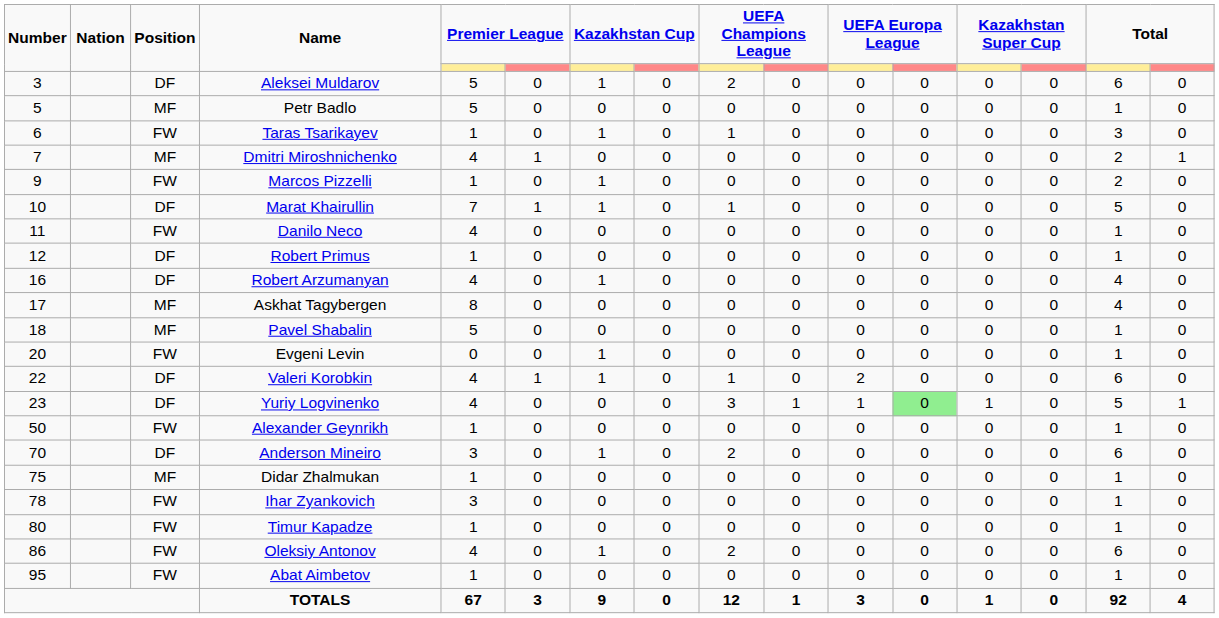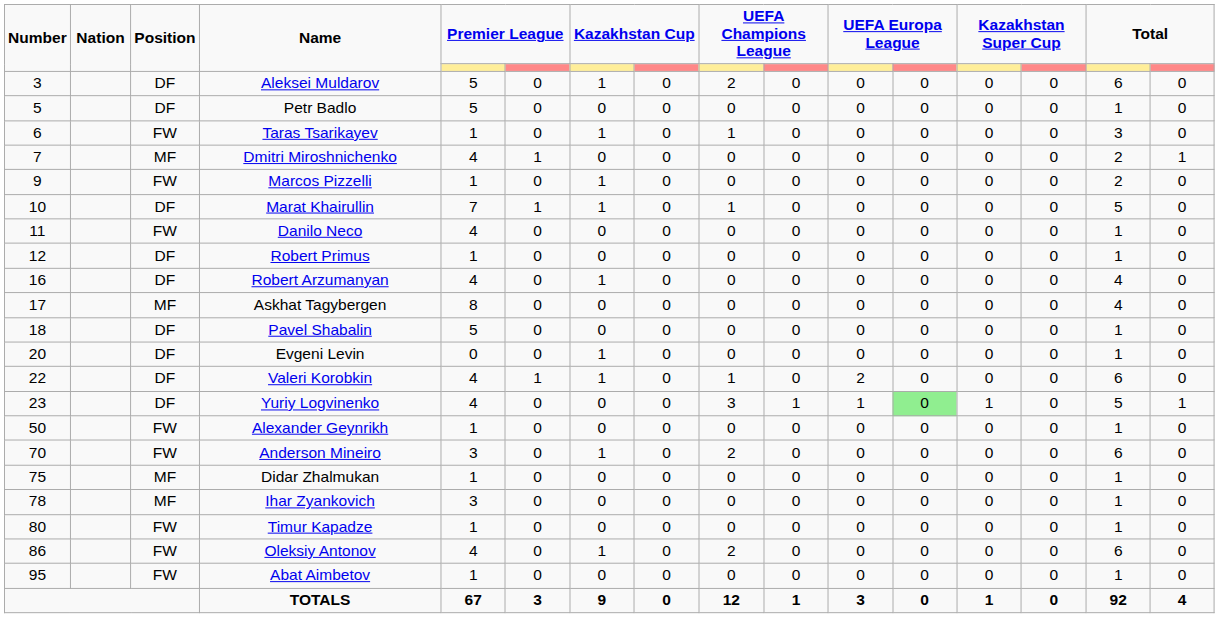 <table class="wikitable" style="text-align:center;">
 <tr>
 <td rowspan="2"  style="width:5%; text-align:center;"><strong>Number</strong></td>
 <td rowspan="2"  style="width:5%; text-align:center;"><strong>Nation</strong></td>
 <td rowspan="2"  style="width:5%; text-align:center;"><strong>Position</strong></td>
 <td rowspan="2"  style="width:20%; text-align:center;"><strong>Name</strong></td>
 <td colspan="2" style="text-align:center;"><strong><a href='#'>Premier League</a></strong></td>
 <td colspan="2" style="text-align:center;"><strong><a href='#'>Kazakhstan Cup</a></strong></td>
 <td colspan="2" style="text-align:center;"><strong><a href='#'>UEFA Champions League</a></strong></td>
 <td colspan="2" style="text-align:center;"><strong><a href='#'>UEFA Europa League</a></strong></td>
 <td colspan="2" style="text-align:center;"><strong><a href='#'>Kazakhstan Super Cup</a></strong></td>
 <td colspan="2" style="text-align:center;"><strong>Total</strong></td>
 </tr>
 <tr>
 <th style="width:60px; background:#fe9;"></th>
 <th style="width:60px; background:#ff8888;"></th>
 <th style="width:60px; background:#fe9;"></th>
 <th style="width:60px; background:#ff8888;"></th>
 <th style="width:60px; background:#fe9;"></th>
 <th style="width:60px; background:#ff8888;"></th>
 <th style="width:60px; background:#fe9;"></th>
 <th style="width:60px; background:#ff8888;"></th>
 <th style="width:60px; background:#fe9;"></th>
 <th style="width:60px; background:#ff8888;"></th>
 <th style="width:60px; background:#fe9;"></th>
 <th style="width:60px; background:#ff8888;"></th>
 </tr>
 <tr>
 <td>3</td>
 <td></td>
 <td>DF</td>
 <td><a href='#'>Aleksei Muldarov</a></td>
 <td>5</td>
 <td>0</td>
 <td>1</td>
 <td>0</td>
 <td>2</td>
 <td>0</td>
 <td>0</td>
 <td>0</td>
 <td>0</td>
 <td>0</td>
 <td>6</td>
 <td>0</td>
 </tr>
 <tr>
 <td>5</td>
 <td></td>
-<td>MF</td>
+<td>DF</td>
 <td>Petr Badlo</td>
 <td>5</td>
 <td>0</td>
 <td>0</td>
 <td>0</td>
 <td>0</td>
 <td>0</td>
 <td>0</td>
 <td>0</td>
 <td>0</td>
 <td>0</td>
 <td>1</td>
 <td>0</td>
 </tr>
 <tr>
 <td>6</td>
 <td></td>
 <td>FW</td>
 <td><a href='#'>Taras Tsarikayev</a></td>
 <td>1</td>
 <td>0</td>
 <td>1</td>
 <td>0</td>
 <td>1</td>
 <td>0</td>
 <td>0</td>
 <td>0</td>
 <td>0</td>
 <td>0</td>
 <td>3</td>
 <td>0</td>
 </tr>
 <tr>
 <td>7</td>
 <td></td>
 <td>MF</td>
 <td><a href='#'>Dmitri Miroshnichenko</a></td>
 <td>4</td>
 <td>1</td>
 <td>0</td>
 <td>0</td>
 <td>0</td>
 <td>0</td>
 <td>0</td>
 <td>0</td>
 <td>0</td>
 <td>0</td>
 <td>2</td>
 <td>1</td>
 </tr>
 <tr>
 <td>9</td>
 <td></td>
 <td>FW</td>
 <td><a href='#'>Marcos Pizzelli</a></td>
 <td>1</td>
 <td>0</td>
 <td>1</td>
 <td>0</td>
 <td>0</td>
 <td>0</td>
 <td>0</td>
 <td>0</td>
 <td>0</td>
 <td>0</td>
 <td>2</td>
 <td>0</td>
 </tr>
 <tr>
 <td>10</td>
 <td></td>
 <td>DF</td>
 <td><a href='#'>Marat Khairullin</a></td>
 <td>7</td>
 <td>1</td>
 <td>1</td>
 <td>0</td>
 <td>1</td>
 <td>0</td>
 <td>0</td>
 <td>0</td>
 <td>0</td>
 <td>0</td>
 <td>5</td>
 <td>0</td>
 </tr>
 <tr>
 <td>11</td>
 <td></td>
 <td>FW</td>
 <td><a href='#'>Danilo Neco</a></td>
 <td>4</td>
 <td>0</td>
 <td>0</td>
 <td>0</td>
 <td>0</td>
 <td>0</td>
 <td>0</td>
 <td>0</td>
 <td>0</td>
 <td>0</td>
 <td>1</td>
 <td>0</td>
 </tr>
 <tr>
 <td>12</td>
 <td></td>
 <td>DF</td>
 <td><a href='#'>Robert Primus</a></td>
 <td>1</td>
 <td>0</td>
 <td>0</td>
 <td>0</td>
 <td>0</td>
 <td>0</td>
 <td>0</td>
 <td>0</td>
 <td>0</td>
 <td>0</td>
 <td>1</td>
 <td>0</td>
 </tr>
 <tr>
 <td>16</td>
 <td></td>
 <td>DF</td>
 <td><a href='#'>Robert Arzumanyan</a></td>
 <td>4</td>
 <td>0</td>
 <td>1</td>
 <td>0</td>
 <td>0</td>
 <td>0</td>
 <td>0</td>
 <td>0</td>
 <td>0</td>
 <td>0</td>
 <td>4</td>
 <td>0</td>
 </tr>
 <tr>
 <td>17</td>
 <td></td>
 <td>MF</td>
 <td>Askhat Tagybergen</td>
 <td>8</td>
 <td>0</td>
 <td>0</td>
 <td>0</td>
 <td>0</td>
 <td>0</td>
 <td>0</td>
 <td>0</td>
 <td>0</td>
 <td>0</td>
 <td>4</td>
 <td>0</td>
 </tr>
 <tr>
 <td>18</td>
 <td></td>
-<td>MF</td>
+<td>DF</td>
 <td><a href='#'>Pavel Shabalin</a></td>
 <td>5</td>
 <td>0</td>
 <td>0</td>
 <td>0</td>
 <td>0</td>
 <td>0</td>
 <td>0</td>
 <td>0</td>
 <td>0</td>
 <td>0</td>
 <td>1</td>
 <td>0</td>
 </tr>
 <tr>
 <td>20</td>
 <td></td>
-<td>FW</td>
+<td>DF</td>
 <td>Evgeni Levin</td>
 <td>0</td>
 <td>0</td>
 <td>1</td>
 <td>0</td>
 <td>0</td>
 <td>0</td>
 <td>0</td>
 <td>0</td>
 <td>0</td>
 <td>0</td>
 <td>1</td>
 <td>0</td>
 </tr>
 <tr>
 <td>22</td>
 <td></td>
 <td>DF</td>
 <td><a href='#'>Valeri Korobkin</a></td>
 <td>4</td>
 <td>1</td>
 <td>1</td>
 <td>0</td>
 <td>1</td>
 <td>0</td>
 <td>2</td>
 <td>0</td>
 <td>0</td>
 <td>0</td>
 <td>6</td>
 <td>0</td>
 </tr>
 <tr>
 <td>23</td>
 <td></td>
 <td>DF</td>
 <td><a href='#'>Yuriy Logvinenko</a></td>
 <td>4</td>
 <td>0</td>
 <td>0</td>
 <td>0</td>
 <td>3</td>
 <td>1</td>
 <td>1</td>
 <td style="background: lightgreen;">0</td>
 <td>1</td>
 <td>0</td>
 <td>5</td>
 <td>1</td>
 </tr>
 <tr>
 <td>50</td>
 <td></td>
 <td>FW</td>
 <td><a href='#'>Alexander Geynrikh</a></td>
 <td>1</td>
 <td>0</td>
 <td>0</td>
 <td>0</td>
 <td>0</td>
 <td>0</td>
 <td>0</td>
 <td>0</td>
 <td>0</td>
 <td>0</td>
 <td>1</td>
 <td>0</td>
 </tr>
 <tr>
 <td>70</td>
 <td></td>
-<td>DF</td>
+<td>FW</td>
 <td><a href='#'>Anderson Mineiro</a></td>
 <td>3</td>
 <td>0</td>
 <td>1</td>
 <td>0</td>
 <td>2</td>
 <td>0</td>
 <td>0</td>
 <td>0</td>
 <td>0</td>
 <td>0</td>
 <td>6</td>
 <td>0</td>
 </tr>
 <tr>
 <td>75</td>
 <td></td>
 <td>MF</td>
 <td>Didar Zhalmukan</td>
 <td>1</td>
 <td>0</td>
 <td>0</td>
 <td>0</td>
 <td>0</td>
 <td>0</td>
 <td>0</td>
 <td>0</td>
 <td>0</td>
 <td>0</td>
 <td>1</td>
 <td>0</td>
 </tr>
 <tr>
 <td>78</td>
 <td></td>
-<td>FW</td>
+<td>MF</td>
 <td><a href='#'>Ihar Zyankovich</a></td>
 <td>3</td>
 <td>0</td>
 <td>0</td>
 <td>0</td>
 <td>0</td>
 <td>0</td>
 <td>0</td>
 <td>0</td>
 <td>0</td>
 <td>0</td>
 <td>1</td>
 <td>0</td>
 </tr>
 <tr>
 <td>80</td>
 <td></td>
 <td>FW</td>
 <td><a href='#'>Timur Kapadze</a></td>
 <td>1</td>
 <td>0</td>
 <td>0</td>
 <td>0</td>
 <td>0</td>
 <td>0</td>
 <td>0</td>
 <td>0</td>
 <td>0</td>
 <td>0</td>
 <td>1</td>
 <td>0</td>
 </tr>
 <tr>
 <td>86</td>
 <td></td>
 <td>FW</td>
 <td><a href='#'>Oleksiy Antonov</a></td>
 <td>4</td>
 <td>0</td>
 <td>1</td>
 <td>0</td>
 <td>2</td>
 <td>0</td>
 <td>0</td>
 <td>0</td>
 <td>0</td>
 <td>0</td>
 <td>6</td>
 <td>0</td>
 </tr>
 <tr>
 <td>95</td>
 <td></td>
 <td>FW</td>
 <td><a href='#'>Abat Aimbetov</a></td>
 <td>1</td>
 <td>0</td>
 <td>0</td>
 <td>0</td>
 <td>0</td>
 <td>0</td>
 <td>0</td>
 <td>0</td>
 <td>0</td>
 <td>0</td>
 <td>1</td>
 <td>0</td>
 </tr>
 <tr>
 <td colspan="3"></td>
 <td><strong>TOTALS</strong></td>
 <td><strong>67</strong></td>
 <td><strong>3</strong></td>
 <td><strong>9</strong></td>
 <td><strong>0</strong></td>
 <td><strong>12</strong></td>
 <td><strong>1</strong></td>
 <td><strong>3</strong></td>
 <td><strong>0</strong></td>
 <td><strong>1</strong></td>
 <td><strong>0</strong></td>
 <td><strong>92</strong></td>
 <td><strong>4</strong></td>
 </tr>
 </table>
